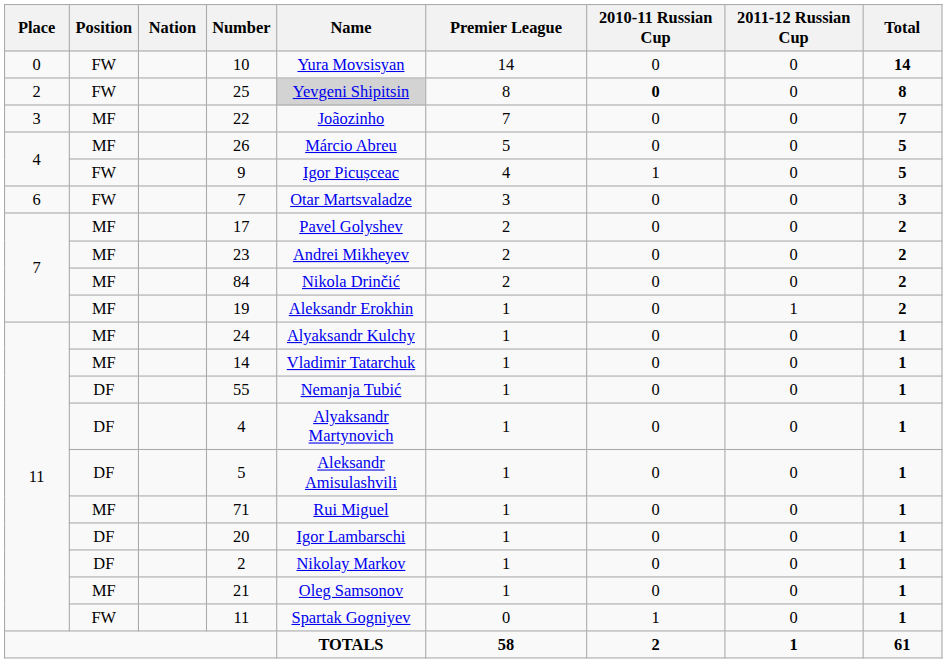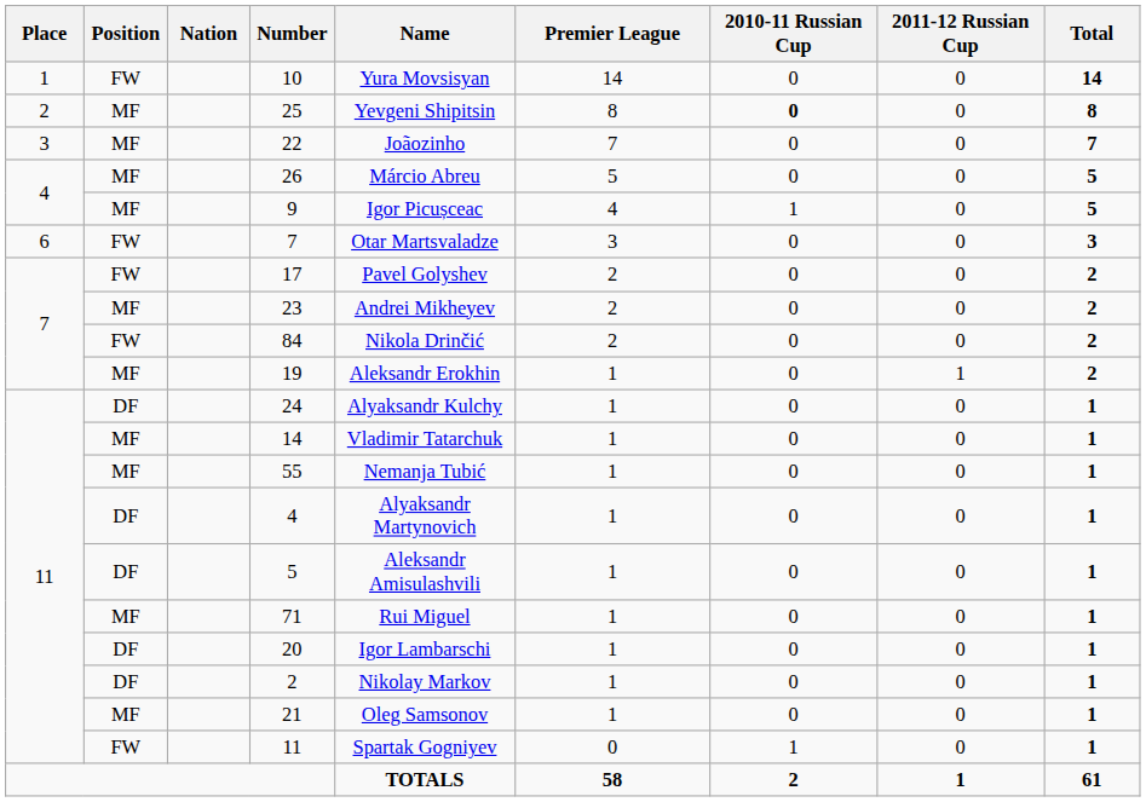 <table class="wikitable" style="font-size: 95%; text-align: center;">
 <tr>
 <th width=60>Place</th>
 <th width=60>Position</th>
 <th width=60>Nation</th>
 <th width=60>Number</th>
 <th width=150>Name</th>
 <th width=180>Premier League</th>
 <th width=150>2010-11 Russian Cup</th>
 <th width=150>2011-12 Russian Cup</th>
 <th width=80>Total</th>
 </tr>
 <tr>
-<td>0</td>
+<td>1</td>
 <td>FW</td>
 <td></td>
 <td>10</td>
 <td><a href='#'>Yura Movsisyan</a></td>
 <td>14</td>
 <td>0</td>
 <td>0</td>
 <td><strong>14</strong></td>
 </tr>
 <tr>
 <td>2</td>
-<td>FW</td>
+<td>MF</td>
 <td></td>
 <td>25</td>
-<td style="background: lightgrey;"><a href='#'>Yevgeni Shipitsin</a></td>
+<td><a href='#'>Yevgeni Shipitsin</a></td>
 <td>8</td>
 <td><strong>0</strong></td>
 <td>0</td>
 <td><strong>8</strong></td>
 </tr>
 <tr>
 <td>3</td>
 <td>MF</td>
 <td></td>
 <td>22</td>
 <td><a href='#'>Joãozinho</a></td>
 <td>7</td>
 <td>0</td>
 <td>0</td>
 <td><strong>7</strong></td>
 </tr>
 <tr>
 <td rowspan="2">4</td>
 <td>MF</td>
 <td></td>
 <td>26</td>
 <td><a href='#'>Márcio Abreu</a></td>
 <td>5</td>
 <td>0</td>
 <td>0</td>
 <td><strong>5</strong></td>
 </tr>
 <tr>
-<td>FW</td>
+<td>MF</td>
 <td></td>
 <td>9</td>
 <td><a href='#'>Igor Picușceac</a></td>
 <td>4</td>
 <td>1</td>
 <td>0</td>
 <td><strong>5</strong></td>
 </tr>
 <tr>
 <td>6</td>
 <td>FW</td>
 <td></td>
 <td>7</td>
 <td><a href='#'>Otar Martsvaladze</a></td>
 <td>3</td>
 <td>0</td>
 <td>0</td>
 <td><strong>3</strong></td>
 </tr>
 <tr>
 <td rowspan="4">7</td>
-<td>MF</td>
+<td>FW</td>
 <td></td>
 <td>17</td>
 <td><a href='#'>Pavel Golyshev</a></td>
 <td>2</td>
 <td>0</td>
 <td>0</td>
 <td><strong>2</strong></td>
 </tr>
 <tr>
 <td>MF</td>
 <td></td>
 <td>23</td>
 <td><a href='#'>Andrei Mikheyev</a></td>
 <td>2</td>
 <td>0</td>
 <td>0</td>
 <td><strong>2</strong></td>
 </tr>
 <tr>
-<td>MF</td>
+<td>FW</td>
 <td></td>
 <td>84</td>
 <td><a href='#'>Nikola Drinčić</a></td>
 <td>2</td>
 <td>0</td>
 <td>0</td>
 <td><strong>2</strong></td>
 </tr>
 <tr>
 <td>MF</td>
 <td></td>
 <td>19</td>
 <td><a href='#'>Aleksandr Erokhin</a></td>
 <td>1</td>
 <td>0</td>
 <td>1</td>
 <td><strong>2</strong></td>
 </tr>
 <tr>
 <td rowspan="10">11</td>
-<td>MF</td>
+<td>DF</td>
 <td></td>
 <td>24</td>
 <td><a href='#'>Alyaksandr Kulchy</a></td>
 <td>1</td>
 <td>0</td>
 <td>0</td>
 <td><strong>1</strong></td>
 </tr>
 <tr>
 <td>MF</td>
 <td></td>
 <td>14</td>
 <td><a href='#'>Vladimir Tatarchuk</a></td>
 <td>1</td>
 <td>0</td>
 <td>0</td>
 <td><strong>1</strong></td>
 </tr>
 <tr>
-<td>DF</td>
+<td>MF</td>
 <td></td>
 <td>55</td>
 <td><a href='#'>Nemanja Tubić</a></td>
 <td>1</td>
 <td>0</td>
 <td>0</td>
 <td><strong>1</strong></td>
 </tr>
 <tr>
 <td>DF</td>
 <td></td>
 <td>4</td>
 <td><a href='#'>Alyaksandr Martynovich</a></td>
 <td>1</td>
 <td>0</td>
 <td>0</td>
 <td><strong>1</strong></td>
 </tr>
 <tr>
 <td>DF</td>
 <td></td>
 <td>5</td>
 <td><a href='#'>Aleksandr Amisulashvili</a></td>
 <td>1</td>
 <td>0</td>
 <td>0</td>
 <td><strong>1</strong></td>
 </tr>
 <tr>
 <td>MF</td>
 <td></td>
 <td>71</td>
 <td><a href='#'>Rui Miguel</a></td>
 <td>1</td>
 <td>0</td>
 <td>0</td>
 <td><strong>1</strong></td>
 </tr>
 <tr>
 <td>DF</td>
 <td></td>
 <td>20</td>
 <td><a href='#'>Igor Lambarschi</a></td>
 <td>1</td>
 <td>0</td>
 <td>0</td>
 <td><strong>1</strong></td>
 </tr>
 <tr>
 <td>DF</td>
 <td></td>
 <td>2</td>
 <td><a href='#'>Nikolay Markov</a></td>
 <td>1</td>
 <td>0</td>
 <td>0</td>
 <td><strong>1</strong></td>
 </tr>
 <tr>
 <td>MF</td>
 <td></td>
 <td>21</td>
 <td><a href='#'>Oleg Samsonov</a></td>
 <td>1</td>
 <td>0</td>
 <td>0</td>
 <td><strong>1</strong></td>
 </tr>
 <tr>
 <td>FW</td>
 <td></td>
 <td>11</td>
 <td><a href='#'>Spartak Gogniyev</a></td>
 <td>0</td>
 <td>1</td>
 <td>0</td>
 <td><strong>1</strong></td>
 </tr>
 <tr>
 <td colspan="4"></td>
 <td><strong>TOTALS</strong></td>
 <td><strong>58</strong></td>
 <td><strong>2</strong></td>
 <td><strong>1</strong></td>
 <td><strong>61</strong></td>
 </tr>
 </table>
